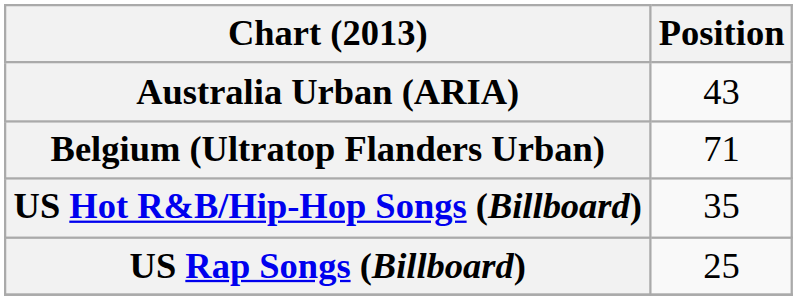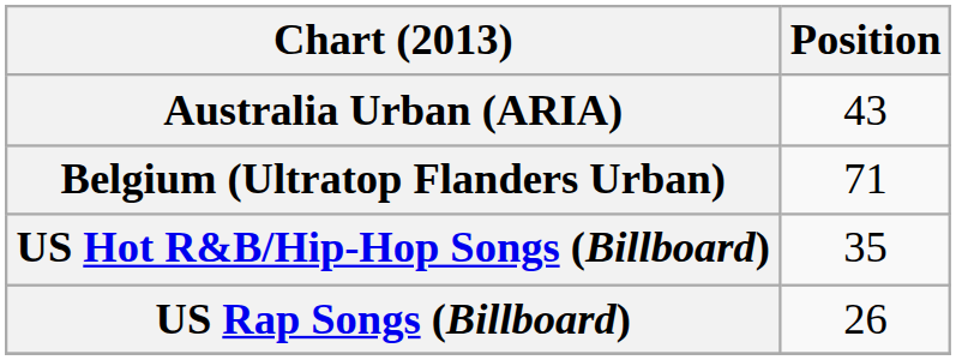 <table class="wikitable sortable plainrowheaders" style="text-align:center">
 <tr>
 <th scope="col">Chart (2013)</th>
 <th scope="col">Position</th>
 </tr>
 <tr>
 <th scope="row">Australia Urban (ARIA)</th>
 <td style="text-align:center;">43</td>
 </tr>
 <tr>
 <th scope="row">Belgium (Ultratop Flanders Urban)</th>
 <td style="text-align:center;">71</td>
 </tr>
 <tr>
 <th scope="row">US <a href='#'>Hot R&B/Hip-Hop Songs</a> (<em>Billboard</em>)</th>
 <td style="text-align:center;">35</td>
 </tr>
 <tr>
 <th scope="row">US <a href='#'>Rap Songs</a> (<em>Billboard</em>)</th>
-<td style="text-align:center;">25</td>
+<td style="text-align:center;">26</td>
 </tr>
 <tr>
 </tr>
 </table>
